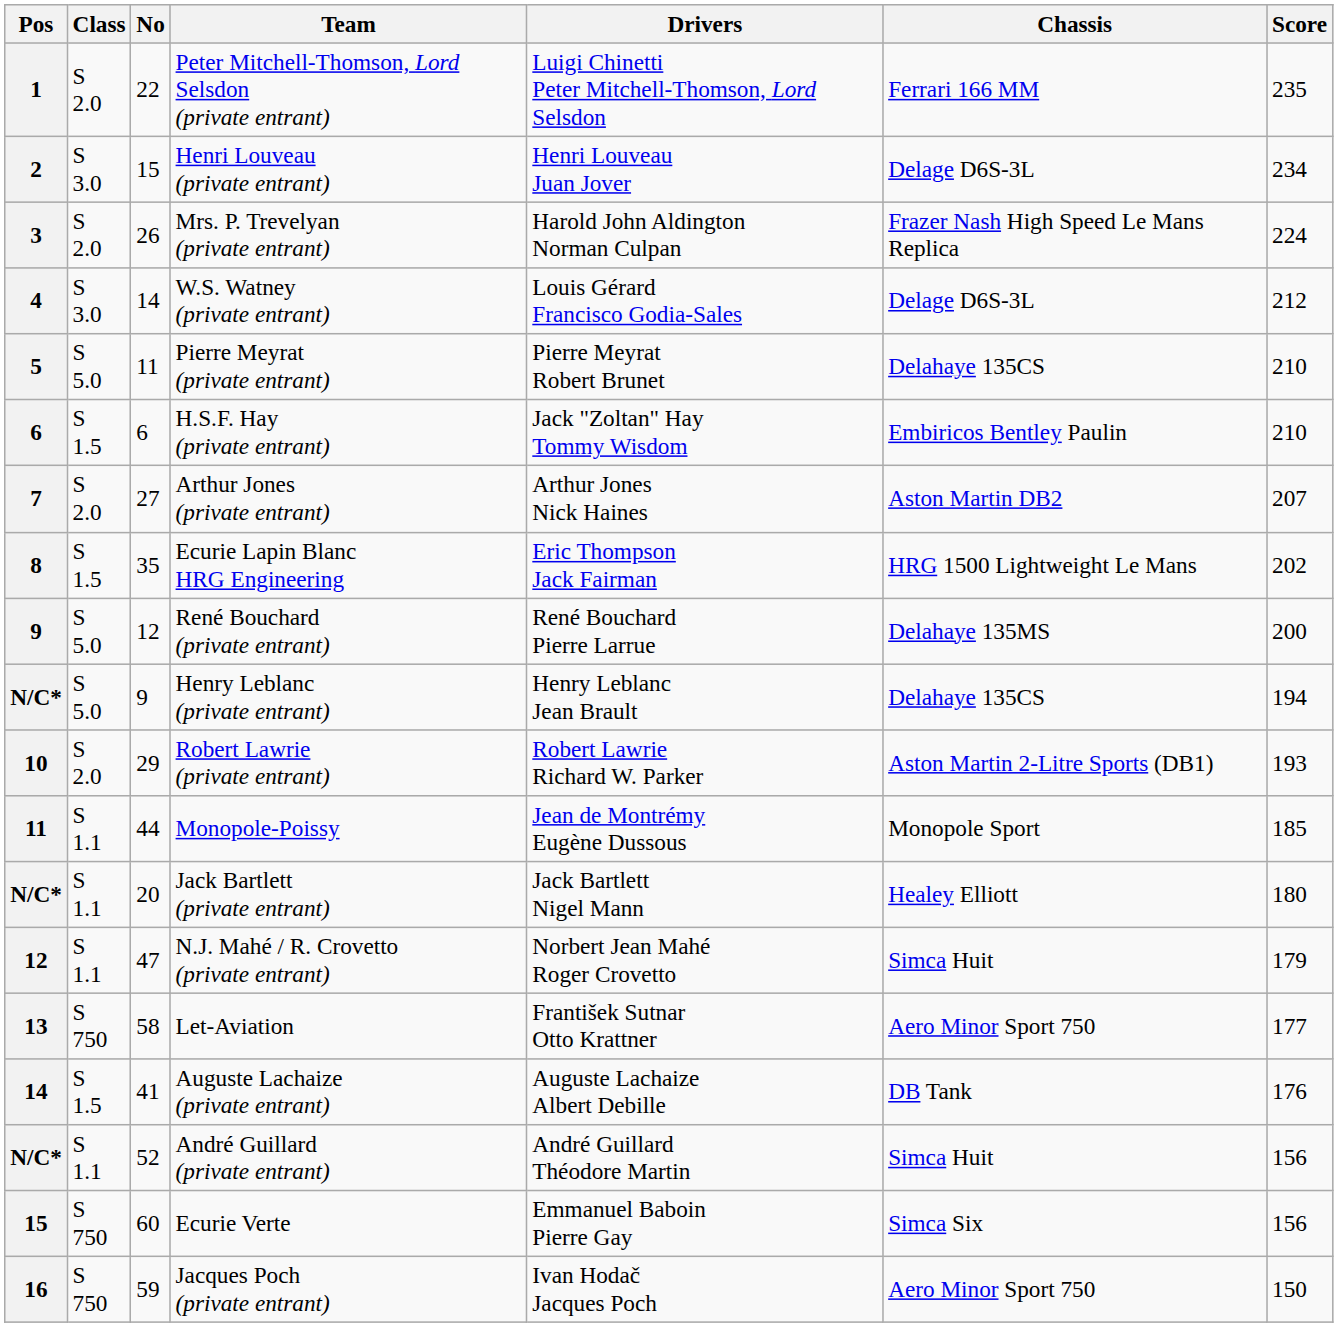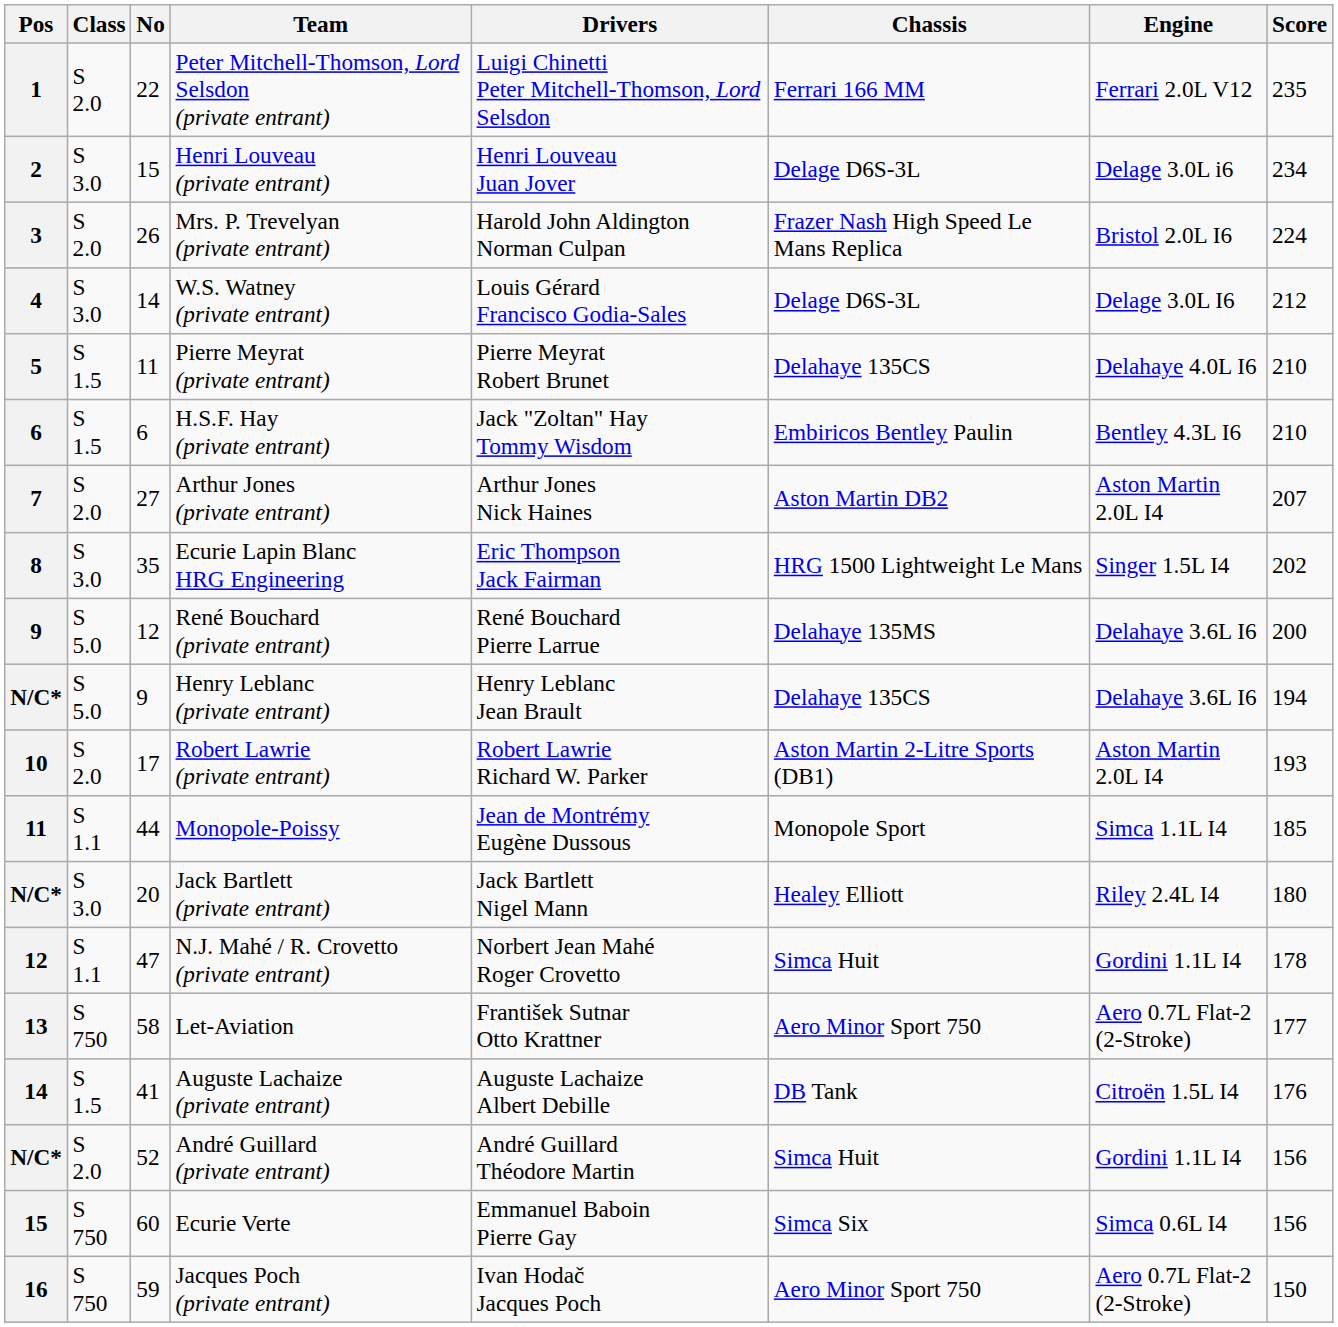 <table class="wikitable" style="font-size: 95%;">
 <tr>
 <th>Pos</th>
 <th>Class</th>
 <th>No</th>
 <th>Team</th>
 <th>Drivers</th>
 <th>Chassis</th>
+<th>Engine</th>
 <th>Score</th>
 </tr>
 <tr>
 <th>1</th>
 <td>S<br>2.0</td>
 <td>22</td>
 <td> <a href='#'>Peter Mitchell-Thomson, <em>Lord</em> Selsdon</a><br><em>(private entrant)</em></td>
 <td> <a href='#'>Luigi Chinetti</a><br> <a href='#'>Peter Mitchell-Thomson, <em>Lord</em> Selsdon</a></td>
 <td><a href='#'>Ferrari 166 MM</a></td>
+<td><a href='#'>Ferrari</a> 2.0L V12</td>
 <td>235</td>
 </tr>
 <tr>
 <th>2</th>
 <td>S<br>3.0</td>
 <td>15</td>
 <td> <a href='#'>Henri Louveau</a><br><em>(private entrant)</em></td>
 <td> <a href='#'>Henri Louveau</a><br> <a href='#'>Juan Jover</a></td>
 <td><a href='#'>Delage</a> D6S-3L</td>
+<td><a href='#'>Delage</a> 3.0L i6</td>
 <td>234</td>
 </tr>
 <tr>
 <th>3</th>
 <td>S<br>2.0</td>
 <td>26</td>
 <td> Mrs. P. Trevelyan<br><em>(private entrant)</em></td>
 <td> Harold John Aldington<br> Norman Culpan</td>
 <td><a href='#'>Frazer Nash</a> High Speed Le Mans Replica</td>
+<td><a href='#'>Bristol</a> 2.0L I6</td>
 <td>224</td>
 </tr>
 <tr>
 <th>4</th>
 <td>S<br>3.0</td>
 <td>14</td>
 <td> W.S. Watney<br><em>(private entrant)</em></td>
 <td> Louis Gérard<br> <a href='#'>Francisco Godia-Sales</a></td>
 <td><a href='#'>Delage</a> D6S-3L</td>
+<td><a href='#'>Delage</a> 3.0L I6</td>
 <td>212</td>
 </tr>
 <tr>
 <th>5</th>
-<td>S<br>5.0</td>
+<td>S<br>1.5</td>
 <td>11</td>
 <td> Pierre Meyrat<br><em>(private entrant)</em></td>
 <td> Pierre Meyrat<br> Robert Brunet</td>
 <td><a href='#'>Delahaye</a> 135CS</td>
+<td><a href='#'>Delahaye</a> 4.0L I6</td>
 <td>210</td>
 </tr>
 <tr>
 <th>6</th>
 <td>S<br>1.5</td>
 <td>6</td>
 <td> H.S.F. Hay<br><em>(private entrant)</em></td>
 <td> Jack "Zoltan" Hay<br> <a href='#'>Tommy Wisdom</a></td>
 <td><a href='#'>Embiricos Bentley</a> Paulin</td>
+<td><a href='#'>Bentley</a> 4.3L I6</td>
 <td>210</td>
 </tr>
 <tr>
 <th>7</th>
 <td>S<br>2.0</td>
 <td>27</td>
 <td> Arthur Jones<br><em>(private entrant)</em></td>
 <td> Arthur Jones<br> Nick Haines</td>
 <td><a href='#'>Aston Martin DB2</a></td>
+<td><a href='#'>Aston Martin</a> 2.0L I4</td>
 <td>207</td>
 </tr>
 <tr>
 <th>8</th>
-<td>S<br>1.5</td>
+<td>S<br>3.0</td>
 <td>35</td>
 <td> Ecurie Lapin Blanc<br> <a href='#'>HRG Engineering</a></td>
 <td> <a href='#'>Eric Thompson</a><br> <a href='#'>Jack Fairman</a></td>
 <td><a href='#'>HRG</a> 1500 Lightweight Le Mans</td>
+<td><a href='#'>Singer</a> 1.5L I4</td>
 <td>202</td>
 </tr>
 <tr>
 <th>9</th>
 <td>S<br>5.0</td>
 <td>12</td>
 <td> René Bouchard<br><em>(private entrant)</em></td>
 <td> René Bouchard<br> Pierre Larrue</td>
 <td><a href='#'>Delahaye</a> 135MS</td>
+<td><a href='#'>Delahaye</a> 3.6L I6</td>
 <td>200</td>
 </tr>
 <tr>
 <th>N/C*</th>
 <td>S<br>5.0</td>
 <td>9</td>
 <td> Henry Leblanc<br><em>(private entrant)</em></td>
 <td> Henry Leblanc<br> Jean Brault</td>
 <td><a href='#'>Delahaye</a> 135CS</td>
+<td><a href='#'>Delahaye</a> 3.6L I6</td>
 <td>194</td>
 </tr>
 <tr>
 <th>10</th>
 <td>S<br>2.0</td>
-<td>29</td>
+<td>17</td>
 <td> <a href='#'>Robert Lawrie</a><br><em>(private entrant)</em></td>
 <td> <a href='#'>Robert Lawrie</a><br> Richard W. Parker</td>
 <td><a href='#'>Aston Martin 2-Litre Sports</a> (DB1)</td>
+<td><a href='#'>Aston Martin</a> 2.0L I4</td>
 <td>193</td>
 </tr>
 <tr>
 <th>11</th>
 <td>S<br>1.1</td>
 <td>44</td>
 <td> <a href='#'>Monopole-Poissy</a></td>
 <td> <a href='#'>Jean de Montrémy</a><br> Eugène Dussous</td>
 <td>Monopole Sport</td>
+<td><a href='#'>Simca</a> 1.1L I4</td>
 <td>185</td>
 </tr>
 <tr>
 <th>N/C*</th>
-<td>S<br>1.1</td>
+<td>S<br>3.0</td>
 <td>20</td>
 <td> Jack Bartlett<br><em>(private entrant)</em></td>
 <td> Jack Bartlett<br> Nigel Mann</td>
 <td><a href='#'>Healey</a> Elliott</td>
+<td><a href='#'>Riley</a> 2.4L I4</td>
 <td>180</td>
 </tr>
 <tr>
 <th>12</th>
 <td>S<br>1.1</td>
 <td>47</td>
 <td> N.J. Mahé / R. Crovetto<br><em>(private entrant)</em></td>
 <td> Norbert Jean Mahé<br> Roger Crovetto</td>
 <td><a href='#'>Simca</a> Huit</td>
-<td>179</td>
+<td><a href='#'>Gordini</a> 1.1L I4</td>
+<td>178</td>
 </tr>
 <tr>
 <th>13</th>
 <td>S<br>750</td>
 <td>58</td>
 <td> Let-Aviation</td>
 <td> František Sutnar<br> Otto Krattner</td>
 <td><a href='#'>Aero Minor</a> Sport 750</td>
+<td><a href='#'>Aero</a> 0.7L Flat-2<br>(2-Stroke)</td>
 <td>177</td>
 </tr>
 <tr>
 <th>14</th>
 <td>S<br>1.5</td>
 <td>41</td>
 <td> Auguste Lachaize<br><em>(private entrant)</em></td>
 <td> Auguste Lachaize<br> Albert Debille</td>
 <td><a href='#'>DB</a> Tank</td>
+<td><a href='#'>Citroën</a> 1.5L I4</td>
 <td>176</td>
 </tr>
 <tr>
 <th>N/C*</th>
-<td>S<br>1.1</td>
+<td>S<br>2.0</td>
 <td>52</td>
 <td> André Guillard<br><em>(private entrant)</em></td>
 <td> André Guillard<br> Théodore Martin</td>
 <td><a href='#'>Simca</a> Huit</td>
+<td><a href='#'>Gordini</a> 1.1L I4</td>
 <td>156</td>
 </tr>
 <tr>
 <th>15</th>
 <td>S<br>750</td>
 <td>60</td>
 <td> Ecurie Verte</td>
 <td> Emmanuel Baboin<br> Pierre Gay</td>
 <td><a href='#'>Simca</a> Six</td>
+<td><a href='#'>Simca</a> 0.6L I4</td>
 <td>156</td>
 </tr>
 <tr>
 <th>16</th>
 <td>S<br>750</td>
 <td>59</td>
 <td> Jacques Poch<br><em>(private entrant)</em></td>
 <td> Ivan Hodač<br> Jacques Poch</td>
 <td><a href='#'>Aero Minor</a> Sport 750</td>
+<td><a href='#'>Aero</a> 0.7L Flat-2<br>(2-Stroke)</td>
 <td>150</td>
 </tr>
 </table>
